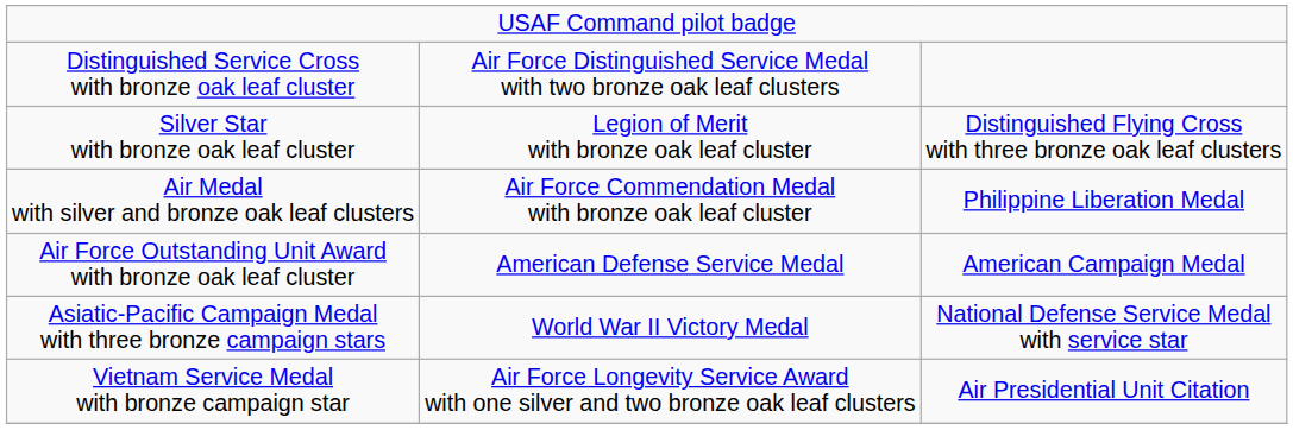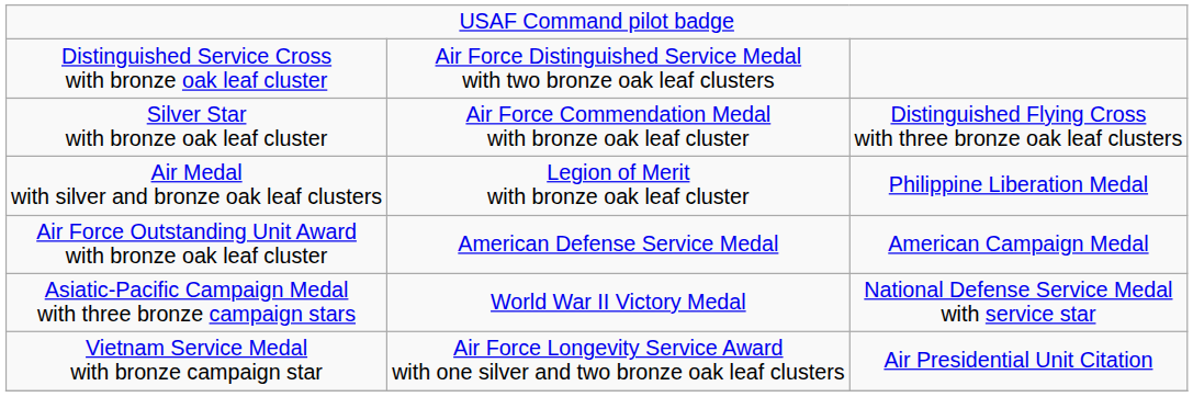 <table class="wikitable" style="margin:1em auto; text-align:center;">
 <tr>
 <td colspan="3"><a href='#'>USAF Command pilot badge</a></td>
 </tr>
 <tr>
 <td><a href='#'>Distinguished Service Cross</a><br>with bronze <a href='#'>oak leaf cluster</a></td>
 <td><a href='#'>Air Force Distinguished Service Medal</a><br>with two bronze oak leaf clusters</td>
 </tr>
 <tr>
 <td><a href='#'>Silver Star</a><br>with bronze oak leaf cluster</td>
-<td><a href='#'>Legion of Merit</a><br>with bronze oak leaf cluster</td>
+<td><a href='#'>Air Force Commendation Medal</a><br>with bronze oak leaf cluster</td>
 <td><a href='#'>Distinguished Flying Cross</a><br>with three bronze oak leaf clusters</td>
 </tr>
 <tr>
 <td><a href='#'>Air Medal</a><br>with silver and bronze oak leaf clusters</td>
-<td><a href='#'>Air Force Commendation Medal</a><br>with bronze oak leaf cluster</td>
+<td><a href='#'>Legion of Merit</a><br>with bronze oak leaf cluster</td>
 <td><a href='#'>Philippine Liberation Medal</a></td>
 </tr>
 <tr>
 <td><a href='#'>Air Force Outstanding Unit Award</a><br>with bronze oak leaf cluster</td>
 <td><a href='#'>American Defense Service Medal</a></td>
 <td><a href='#'>American Campaign Medal</a></td>
 </tr>
 <tr>
 <td><a href='#'>Asiatic-Pacific Campaign Medal</a><br>with three bronze <a href='#'>campaign stars</a></td>
 <td><a href='#'>World War II Victory Medal</a></td>
 <td><a href='#'>National Defense Service Medal</a><br>with <a href='#'>service star</a></td>
 </tr>
 <tr>
 <td><a href='#'>Vietnam Service Medal</a><br>with bronze campaign star</td>
 <td><a href='#'>Air Force Longevity Service Award</a><br>with one silver and two bronze oak leaf clusters</td>
 <td><a href='#'>Air Presidential Unit Citation</a></td>
 </tr>
 <tr>
 </tr>
 </table>
